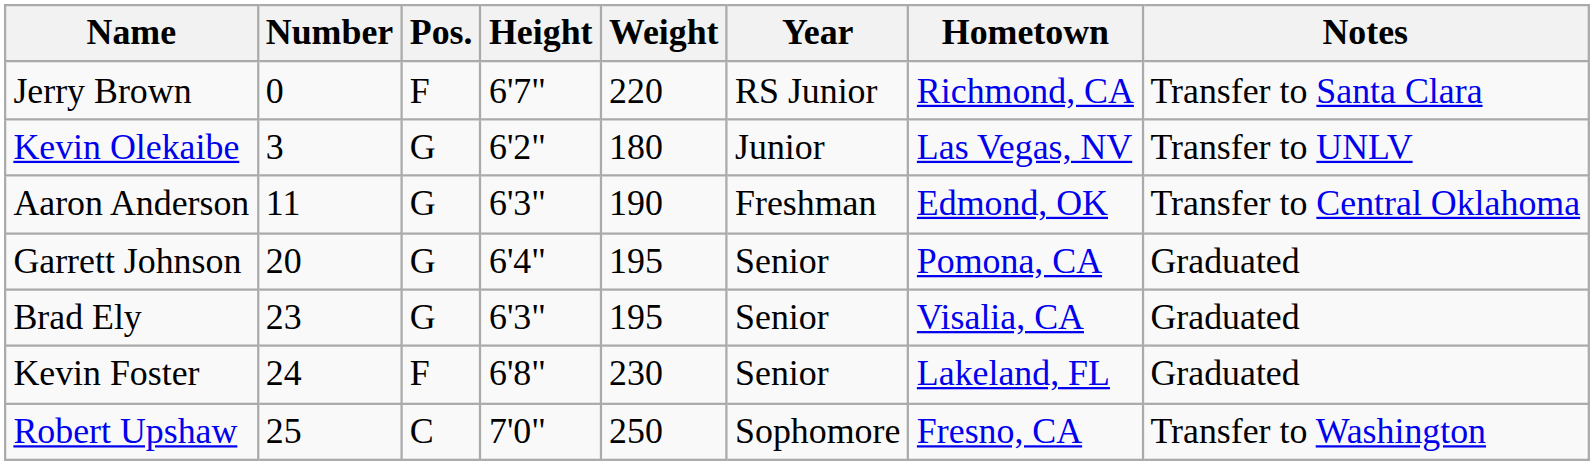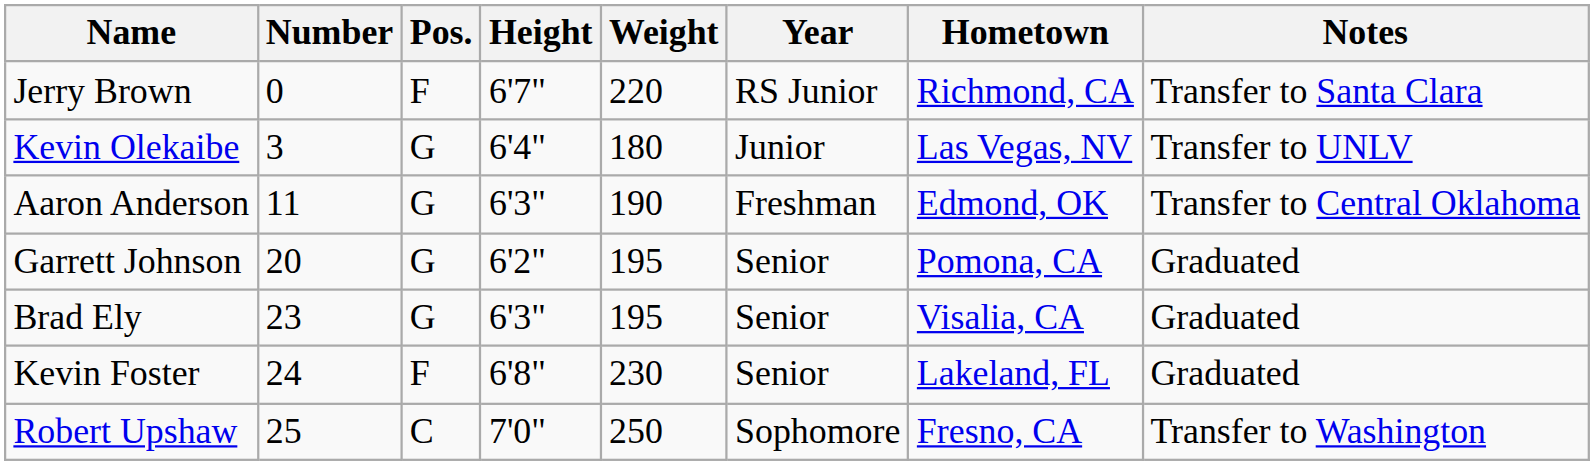 <table class="wikitable sortable" border="1">
 <tr>
 <th>Name</th>
 <th>Number</th>
 <th>Pos.</th>
 <th>Height</th>
 <th>Weight</th>
 <th>Year</th>
 <th>Hometown</th>
 <th class="unsortable">Notes</th>
 </tr>
 <tr>
 <td>Jerry Brown</td>
 <td>0</td>
 <td>F</td>
 <td>6'7"</td>
 <td>220</td>
 <td>RS Junior</td>
 <td><a href='#'>Richmond, CA</a></td>
 <td>Transfer to <a href='#'>Santa Clara</a></td>
 </tr>
 <tr>
 <td><a href='#'>Kevin Olekaibe</a></td>
 <td>3</td>
 <td>G</td>
-<td>6'2"</td>
+<td>6'4"</td>
 <td>180</td>
 <td>Junior</td>
 <td><a href='#'>Las Vegas, NV</a></td>
 <td>Transfer to <a href='#'>UNLV</a></td>
 </tr>
 <tr>
 <td>Aaron Anderson</td>
 <td>11</td>
 <td>G</td>
 <td>6'3"</td>
 <td>190</td>
 <td>Freshman</td>
 <td><a href='#'>Edmond, OK</a></td>
 <td>Transfer to <a href='#'>Central Oklahoma</a></td>
 </tr>
 <tr>
 <td>Garrett Johnson</td>
 <td>20</td>
 <td>G</td>
-<td>6'4"</td>
+<td>6'2"</td>
 <td>195</td>
 <td>Senior</td>
 <td><a href='#'>Pomona, CA</a></td>
 <td>Graduated</td>
 </tr>
 <tr>
 <td>Brad Ely</td>
 <td>23</td>
 <td>G</td>
 <td>6'3"</td>
 <td>195</td>
 <td>Senior</td>
 <td><a href='#'>Visalia, CA</a></td>
 <td>Graduated</td>
 </tr>
 <tr>
 <td>Kevin Foster</td>
 <td>24</td>
 <td>F</td>
 <td>6'8"</td>
 <td>230</td>
 <td>Senior</td>
 <td><a href='#'>Lakeland, FL</a></td>
 <td>Graduated</td>
 </tr>
 <tr>
 <td><a href='#'>Robert Upshaw</a></td>
 <td>25</td>
 <td>C</td>
 <td>7'0"</td>
 <td>250</td>
 <td>Sophomore</td>
 <td><a href='#'>Fresno, CA</a></td>
 <td>Transfer to <a href='#'>Washington</a></td>
 </tr>
 </table>
